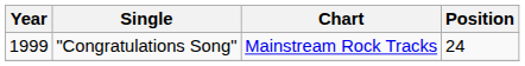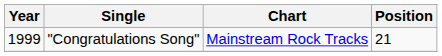 <table class="wikitable">
 <tr>
 <th align="left">Year</th>
 <th align="left">Single</th>
 <th align="left">Chart</th>
 <th align="left">Position</th>
 </tr>
 <tr>
 <td align="left">1999</td>
 <td align="left">"Congratulations Song"</td>
 <td align="left"><a href='#'>Mainstream Rock Tracks</a></td>
-<td align="left">24</td>
+<td align="left">21</td>
 </tr>
 <tr>
 </tr>
 </table>
